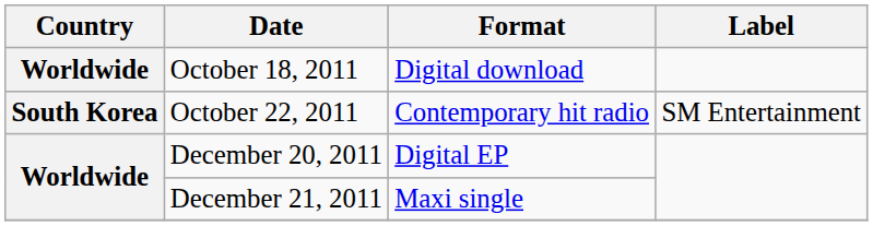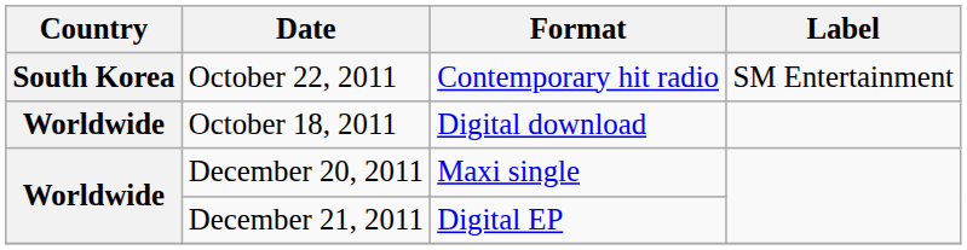 <table class="wikitable plainrowheaders">
 <tr>
 <th scope="col">Country</th>
 <th scope="col">Date</th>
 <th scope="col">Format</th>
 <th scope="col">Label</th>
 </tr>
 <tr>
+<th scope="row">South Korea</th>
+<td>October 22, 2011</td>
+<td><a href='#'>Contemporary hit radio</a></td>
+<td>SM Entertainment</td>
+</tr>
+<tr>
 <th scope="row">Worldwide</th>
 <td>October 18, 2011</td>
 <td><a href='#'>Digital download</a></td>
 <td></td>
 </tr>
 <tr>
-<th scope="row">South Korea</th>
-<td>October 22, 2011</td>
-<td><a href='#'>Contemporary hit radio</a></td>
-<td>SM Entertainment</td>
-</tr>
-<tr>
 <th scope="row" rowspan="2">Worldwide</th>
 <td>December 20, 2011</td>
-<td><a href='#'>Digital EP</a></td>
+<td><a href='#'>Maxi single</a></td>
 <td rowspan="2"></td>
 </tr>
 <tr>
 <td>December 21, 2011</td>
-<td><a href='#'>Maxi single</a></td>
+<td><a href='#'>Digital EP</a></td>
 </tr>
 <tr>
 </tr>
 </table>
